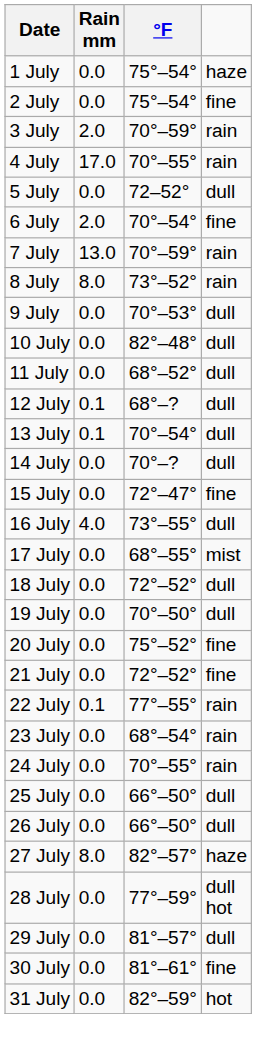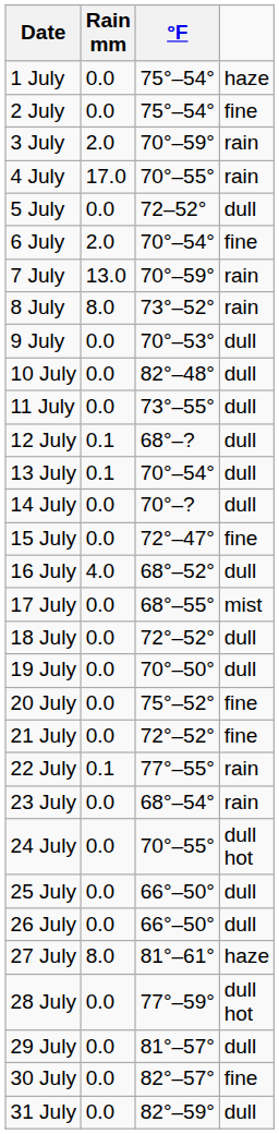 <table class="wikitable"  align=right style="margin:0 0 1em 1em">
 <tr>
 <th>Date</th>
 <th>Rain<br>mm</th>
 <th><a href='#'>°F</a></th>
 </tr>
 <tr>
 <td>1 July</td>
 <td>0.0</td>
 <td>75°–54°</td>
 <td>haze</td>
 </tr>
 <tr>
 <td>2 July</td>
 <td>0.0</td>
 <td>75°–54°</td>
 <td>fine</td>
 </tr>
 <tr>
 <td>3 July</td>
 <td>2.0</td>
 <td>70°–59°</td>
 <td>rain</td>
 </tr>
 <tr>
 <td>4 July</td>
 <td>17.0</td>
 <td>70°–55°</td>
 <td>rain</td>
 </tr>
 <tr>
 <td>5 July</td>
 <td>0.0</td>
 <td>72–52°</td>
 <td>dull</td>
 </tr>
 <tr>
 <td>6 July</td>
 <td>2.0</td>
 <td>70°–54°</td>
 <td>fine</td>
 </tr>
 <tr>
 <td>7 July</td>
 <td>13.0</td>
 <td>70°–59°</td>
 <td>rain</td>
 </tr>
 <tr>
 <td>8 July</td>
 <td>8.0</td>
 <td>73°–52°</td>
 <td>rain</td>
 </tr>
 <tr>
 <td>9 July</td>
 <td>0.0</td>
 <td>70°–53°</td>
 <td>dull</td>
 </tr>
 <tr>
 <td>10 July</td>
 <td>0.0</td>
 <td>82°–48°</td>
 <td>dull</td>
 </tr>
 <tr>
 <td>11 July</td>
 <td>0.0</td>
-<td>68°–52°</td>
+<td>73°–55°</td>
 <td>dull</td>
 </tr>
 <tr>
 <td>12 July</td>
 <td>0.1</td>
 <td>68°–?</td>
 <td>dull</td>
 </tr>
 <tr>
 <td>13 July</td>
 <td>0.1</td>
 <td>70°–54°</td>
 <td>dull</td>
 </tr>
 <tr>
 <td>14 July</td>
 <td>0.0</td>
 <td>70°–?</td>
 <td>dull</td>
 </tr>
 <tr>
 <td>15 July</td>
 <td>0.0</td>
 <td>72°–47°</td>
 <td>fine</td>
 </tr>
 <tr>
 <td>16 July</td>
 <td>4.0</td>
-<td>73°–55°</td>
+<td>68°–52°</td>
 <td>dull</td>
 </tr>
 <tr>
 <td>17 July</td>
 <td>0.0</td>
 <td>68°–55°</td>
 <td>mist</td>
 </tr>
 <tr>
 <td>18 July</td>
 <td>0.0</td>
 <td>72°–52°</td>
 <td>dull</td>
 </tr>
 <tr>
 <td>19 July</td>
 <td>0.0</td>
 <td>70°–50°</td>
 <td>dull</td>
 </tr>
 <tr>
 <td>20 July</td>
 <td>0.0</td>
 <td>75°–52°</td>
 <td>fine</td>
 </tr>
 <tr>
 <td>21 July</td>
 <td>0.0</td>
 <td>72°–52°</td>
 <td>fine</td>
 </tr>
 <tr>
 <td>22 July</td>
 <td>0.1</td>
 <td>77°–55°</td>
 <td>rain</td>
 </tr>
 <tr>
 <td>23 July</td>
 <td>0.0</td>
 <td>68°–54°</td>
 <td>rain</td>
 </tr>
 <tr>
 <td>24 July</td>
 <td>0.0</td>
 <td>70°–55°</td>
-<td>rain</td>
+<td>dull<br>hot</td>
 </tr>
 <tr>
 <td>25 July</td>
 <td>0.0</td>
 <td>66°–50°</td>
 <td>dull</td>
 </tr>
 <tr>
 <td>26 July</td>
 <td>0.0</td>
 <td>66°–50°</td>
 <td>dull</td>
 </tr>
 <tr>
 <td>27 July</td>
 <td>8.0</td>
-<td>82°–57°</td>
+<td>81°–61°</td>
 <td>haze</td>
 </tr>
 <tr>
 <td>28 July</td>
 <td>0.0</td>
 <td>77°–59°</td>
 <td>dull<br>hot</td>
 </tr>
 <tr>
 <td>29 July</td>
 <td>0.0</td>
 <td>81°–57°</td>
 <td>dull</td>
 </tr>
 <tr>
 <td>30 July</td>
 <td>0.0</td>
-<td>81°–61°</td>
+<td>82°–57°</td>
 <td>fine</td>
 </tr>
 <tr>
 <td>31 July</td>
 <td>0.0</td>
 <td>82°–59°</td>
-<td>hot</td>
+<td>dull</td>
 </tr>
 </table>
